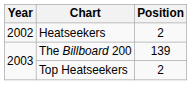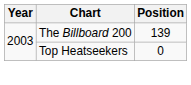 <table class="wikitable">
 <tr>
 <th>Year</th>
 <th>Chart</th>
 <th>Position</th>
-</tr>
-<tr>
-<td>2002</td>
-<td>Heatseekers</td>
-<td align="center">2</td>
 </tr>
 <tr>
 <td rowspan="2">2003</td>
 <td>The <em>Billboard</em> 200</td>
 <td align="center">139</td>
 </tr>
 <tr>
 <td>Top Heatseekers</td>
-<td align="center">2</td>
+<td align="center">0</td>
 </tr>
 </table>
